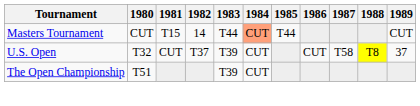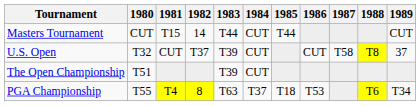 <table class="wikitable" style="font-size:95%;text-align:center;">
 <tr>
 <th>Tournament</th>
 <th>1980</th>
 <th>1981</th>
 <th>1982</th>
 <th>1983</th>
 <th>1984</th>
 <th>1985</th>
 <th>1986</th>
 <th>1987</th>
 <th>1988</th>
 <th>1989</th>
 </tr>
 <tr>
 <td align=left><a href='#'>Masters Tournament</a></td>
 <td>CUT</td>
 <td>T15</td>
 <td>14</td>
 <td>T44</td>
-<td style="background: lightsalmon;">CUT</td>
+<td>CUT</td>
 <td>T44</td>
 <td style="background:#eeeeee;"></td>
 <td style="background:#eeeeee;"></td>
 <td style="background:#eeeeee;"></td>
 <td>CUT</td>
 </tr>
 <tr>
 <td align=left><a href='#'>U.S. Open</a></td>
 <td>T32</td>
 <td>CUT</td>
 <td>T37</td>
 <td>T39</td>
 <td>CUT</td>
 <td style="background:#eeeeee;"></td>
 <td>CUT</td>
 <td>T58</td>
 <td style="background:yellow;">T8</td>
 <td>37</td>
 </tr>
 <tr>
 <td align=left><a href='#'>The Open Championship</a></td>
 <td>T51</td>
 <td style="background:#eeeeee;"></td>
 <td style="background:#eeeeee;"></td>
 <td>T39</td>
 <td>CUT</td>
 <td style="background:#eeeeee;"></td>
 <td style="background:#eeeeee;"></td>
 <td style="background:#eeeeee;"></td>
 <td style="background:#eeeeee;"></td>
 <td style="background:#eeeeee;"></td>
 </tr>
+<tr>
+<td align=left><a href='#'>PGA Championship</a></td>
+<td>T55</td>
+<td style="background:yellow;">T4</td>
+<td style="background:yellow;">8</td>
+<td>T63</td>
+<td>T37</td>
+<td>T18</td>
+<td>T53</td>
+<td style="background:#eeeeee;"></td>
+<td style="background:yellow;">T6</td>
+<td>T34</td>
+</tr>
 </table>
